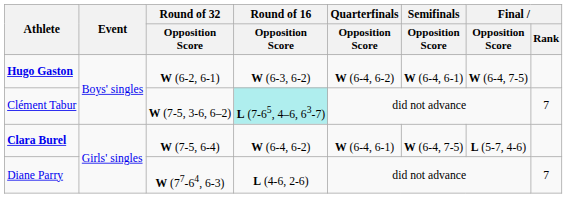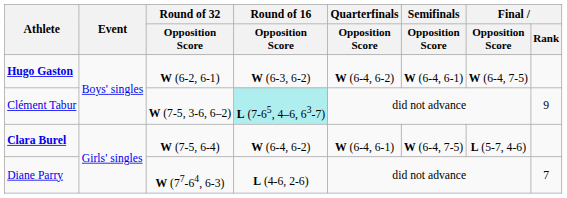 <table class=wikitable style="font-size:90%">
 <tr>
 <th rowspan=2>Athlete</th>
 <th rowspan=2>Event</th>
 <th>Round of 32</th>
 <th>Round of 16</th>
 <th>Quarterfinals</th>
 <th>Semifinals</th>
 <th colspan=2>Final / </th>
 </tr>
 <tr style="font-size:95%">
 <th>Opposition<br>Score</th>
 <th>Opposition<br>Score</th>
 <th>Opposition<br>Score</th>
 <th>Opposition<br>Score</th>
 <th>Opposition<br>Score</th>
 <th>Rank</th>
 </tr>
 <tr align=center>
 <td align=left><strong><a href='#'>Hugo Gaston</a></strong></td>
 <td rowspan=2 align=left><a href='#'>Boys' singles</a></td>
 <td><br><strong>W</strong> (6-2, 6-1)</td>
 <td><br><strong>W</strong> (6-3, 6-2)</td>
 <td><br><strong>W</strong> (6-4, 6-2)</td>
 <td><br><strong>W</strong> (6-4, 6-1)</td>
 <td><br><strong>W</strong> (6-4, 7-5)</td>
 <td></td>
 </tr>
 <tr align=center>
 <td align=left><a href='#'>Clément Tabur</a></td>
 <td><br><strong>W</strong> (7-5, 3-6, 6–2)</td>
 <td style="background: paleturquoise;"><br><strong>L</strong> (7-6<sup>5</sup>, 4–6, 6<sup>3</sup>-7)</td>
 <td colspan=3>did not advance</td>
-<td>7</td>
+<td>9</td>
 </tr>
 <tr align=center>
 <td align=left><strong><a href='#'>Clara Burel</a></strong></td>
 <td rowspan=2 align=left><a href='#'>Girls' singles</a></td>
 <td><br><strong>W</strong> (7-5, 6-4)</td>
 <td><br><strong>W</strong> (6-4, 6-2)</td>
 <td><br><strong>W</strong> (6-4, 6-1)</td>
 <td><br><strong>W</strong> (6-4, 7-5)</td>
 <td><br><strong>L</strong> (5-7, 4-6)</td>
 <td></td>
 </tr>
 <tr align=center>
 <td align=left><a href='#'>Diane Parry</a></td>
 <td><br><strong>W</strong> (7<sup>7</sup>-6<sup>4</sup>, 6-3)</td>
 <td><br><strong>L</strong> (4-6, 2-6)</td>
 <td colspan=3>did not advance</td>
 <td>7</td>
 </tr>
 </table>
